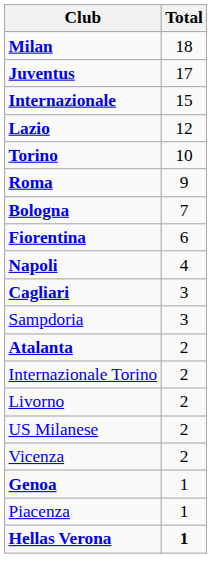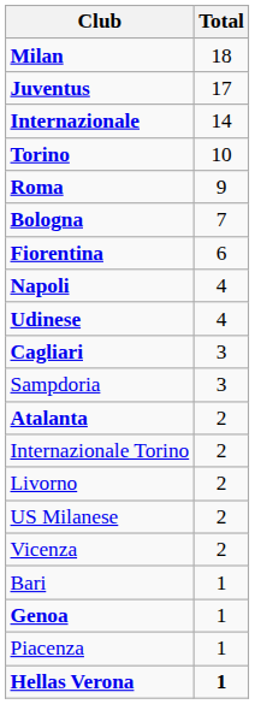 <table class="sortable wikitable">
 <tr>
 <th>Club</th>
 <th>Total</th>
 </tr>
 <tr>
 <td><strong><a href='#'>Milan</a></strong></td>
 <td align=center>18</td>
 </tr>
 <tr>
 <td><strong><a href='#'>Juventus</a></strong></td>
 <td align=center>17</td>
 </tr>
 <tr>
 <td><strong><a href='#'>Internazionale</a></strong></td>
-<td align=center>15</td>
-</tr>
-<tr>
-<td><strong><a href='#'>Lazio</a></strong></td>
-<td align=center>12</td>
+<td align=center>14</td>
 </tr>
 <tr>
 <td><strong><a href='#'>Torino</a></strong></td>
 <td align=center>10</td>
 </tr>
 <tr>
 <td><strong><a href='#'>Roma</a></strong></td>
 <td align=center>9</td>
 </tr>
 <tr>
 <td><strong><a href='#'>Bologna</a></strong></td>
 <td align=center>7</td>
 </tr>
 <tr>
 <td><strong><a href='#'>Fiorentina</a></strong></td>
 <td align=center>6</td>
 </tr>
 <tr>
 <td><strong><a href='#'>Napoli</a></strong></td>
+<td align=center>4</td>
+</tr>
+<tr>
+<td><strong><a href='#'>Udinese</a></strong></td>
 <td align=center>4</td>
 </tr>
 <tr>
 <td><strong><a href='#'>Cagliari</a></strong></td>
 <td align=center>3</td>
 </tr>
 <tr>
 <td><a href='#'>Sampdoria</a></td>
 <td align=center>3</td>
 </tr>
 <tr>
 <td><strong><a href='#'>Atalanta</a></strong></td>
 <td align=center>2</td>
 </tr>
 <tr>
 <td><a href='#'>Internazionale Torino</a></td>
 <td align=center>2</td>
 </tr>
 <tr>
 <td><a href='#'>Livorno</a></td>
 <td align=center>2</td>
 </tr>
 <tr>
 <td><a href='#'>US Milanese</a></td>
 <td align=center>2</td>
 </tr>
 <tr>
 <td><a href='#'>Vicenza</a></td>
 <td align=center>2</td>
 </tr>
 <tr>
+<td><a href='#'>Bari</a></td>
+<td align=center>1</td>
+</tr>
+<tr>
 <td><strong><a href='#'>Genoa</a></strong></td>
 <td align=center>1</td>
 </tr>
 <tr>
 <td><a href='#'>Piacenza</a></td>
 <td align=center>1</td>
 </tr>
 <tr>
 <td><strong><a href='#'>Hellas Verona</a></strong></td>
 <td align=center><strong>1</strong></td>
 </tr>
 </table>
